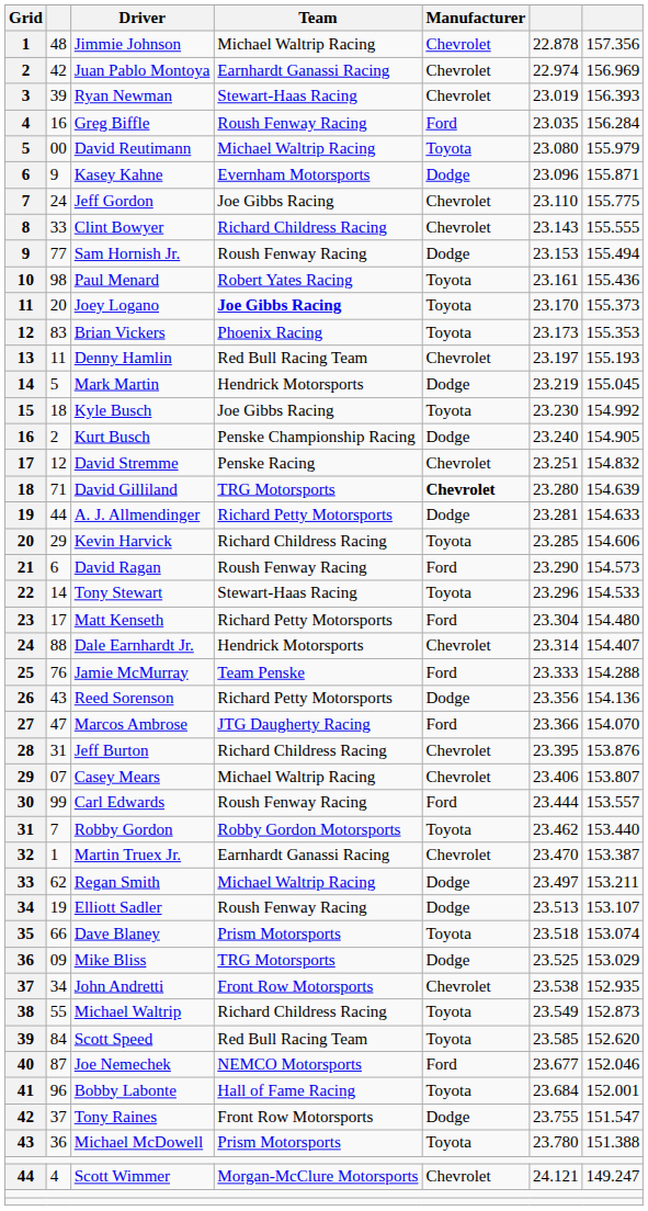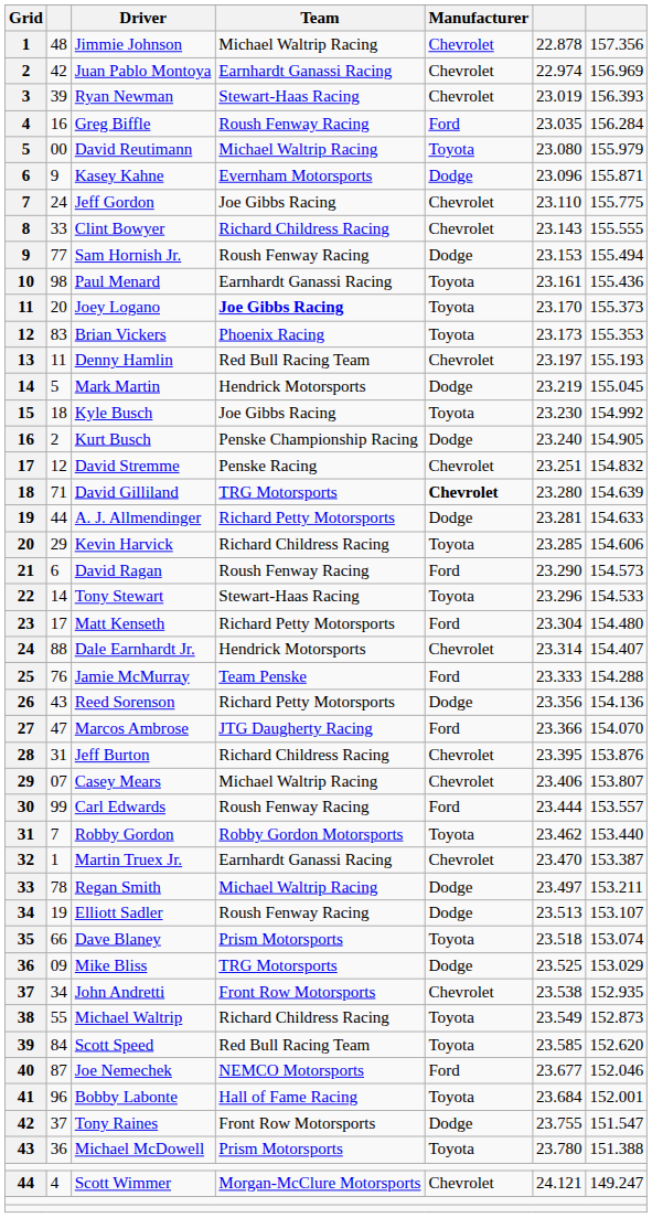 <table class="wikitable">
 <tr>
 </tr>
 <tr>
 <th scope="col">Grid</th>
 <th scope="col"></th>
 <th scope="col">Driver</th>
 <th scope="col">Team</th>
 <th scope="col">Manufacturer</th>
 <th scope="col"></th>
 <th scope="col"></th>
 </tr>
 <tr>
 <th scope="row">1</th>
 <td>48</td>
 <td><a href='#'>Jimmie Johnson</a></td>
 <td>Michael Waltrip Racing</td>
 <td><a href='#'>Chevrolet</a></td>
 <td>22.878</td>
 <td>157.356</td>
 </tr>
 <tr>
 <th scope="row">2</th>
 <td>42</td>
 <td><a href='#'>Juan Pablo Montoya</a></td>
 <td><a href='#'>Earnhardt Ganassi Racing</a></td>
 <td>Chevrolet</td>
 <td>22.974</td>
 <td>156.969</td>
 </tr>
 <tr>
 <th scope="row">3</th>
 <td>39</td>
 <td><a href='#'>Ryan Newman</a></td>
 <td><a href='#'>Stewart-Haas Racing</a></td>
 <td>Chevrolet</td>
 <td>23.019</td>
 <td>156.393</td>
 </tr>
 <tr>
 <th scope="row">4</th>
 <td>16</td>
 <td><a href='#'>Greg Biffle</a></td>
 <td><a href='#'>Roush Fenway Racing</a></td>
 <td><a href='#'>Ford</a></td>
 <td>23.035</td>
 <td>156.284</td>
 </tr>
 <tr>
 <th scope="row">5</th>
 <td>00</td>
 <td><a href='#'>David Reutimann</a></td>
 <td><a href='#'>Michael Waltrip Racing</a></td>
 <td><a href='#'>Toyota</a></td>
 <td>23.080</td>
 <td>155.979</td>
 </tr>
 <tr>
 <th scope="row">6</th>
 <td>9</td>
 <td><a href='#'>Kasey Kahne</a></td>
 <td><a href='#'>Evernham Motorsports</a></td>
 <td><a href='#'>Dodge</a></td>
 <td>23.096</td>
 <td>155.871</td>
 </tr>
 <tr>
 <th scope="row">7</th>
 <td>24</td>
 <td><a href='#'>Jeff Gordon</a></td>
 <td>Joe Gibbs Racing</td>
 <td>Chevrolet</td>
 <td>23.110</td>
 <td>155.775</td>
 </tr>
 <tr>
 <th scope="row">8</th>
 <td>33</td>
 <td><a href='#'>Clint Bowyer</a></td>
 <td><a href='#'>Richard Childress Racing</a></td>
 <td>Chevrolet</td>
 <td>23.143</td>
 <td>155.555</td>
 </tr>
 <tr>
 <th scope="row">9</th>
 <td>77</td>
 <td><a href='#'>Sam Hornish Jr.</a></td>
 <td>Roush Fenway Racing</td>
 <td>Dodge</td>
 <td>23.153</td>
 <td>155.494</td>
 </tr>
 <tr>
 <th scope="row">10</th>
 <td>98</td>
 <td><a href='#'>Paul Menard</a></td>
-<td><a href='#'>Robert Yates Racing</a></td>
+<td>Earnhardt Ganassi Racing</td>
 <td>Toyota</td>
 <td>23.161</td>
 <td>155.436</td>
 </tr>
 <tr>
 <th scope="row">11</th>
 <td>20</td>
 <td><a href='#'>Joey Logano</a></td>
 <td><strong><a href='#'>Joe Gibbs Racing</a></strong></td>
 <td>Toyota</td>
 <td>23.170</td>
 <td>155.373</td>
 </tr>
 <tr>
 <th scope="row">12</th>
 <td>83</td>
 <td><a href='#'>Brian Vickers</a></td>
 <td><a href='#'>Phoenix Racing</a></td>
 <td>Toyota</td>
 <td>23.173</td>
 <td>155.353</td>
 </tr>
 <tr>
 <th scope="row">13</th>
 <td>11</td>
 <td><a href='#'>Denny Hamlin</a></td>
 <td>Red Bull Racing Team</td>
 <td>Chevrolet</td>
 <td>23.197</td>
 <td>155.193</td>
 </tr>
 <tr>
 <th scope="row">14</th>
 <td>5</td>
 <td><a href='#'>Mark Martin</a></td>
 <td>Hendrick Motorsports</td>
 <td>Dodge</td>
 <td>23.219</td>
 <td>155.045</td>
 </tr>
 <tr>
 <th scope="row">15</th>
 <td>18</td>
 <td><a href='#'>Kyle Busch</a></td>
 <td>Joe Gibbs Racing</td>
 <td>Toyota</td>
 <td>23.230</td>
 <td>154.992</td>
 </tr>
 <tr>
 <th scope="row">16</th>
 <td>2</td>
 <td><a href='#'>Kurt Busch</a></td>
 <td>Penske Championship Racing</td>
 <td>Dodge</td>
 <td>23.240</td>
 <td>154.905</td>
 </tr>
 <tr>
 <th scope="row">17</th>
 <td>12</td>
 <td><a href='#'>David Stremme</a></td>
 <td>Penske Racing</td>
 <td>Chevrolet</td>
 <td>23.251</td>
 <td>154.832</td>
 </tr>
 <tr>
 <th scope="row">18</th>
 <td>71</td>
 <td><a href='#'>David Gilliland</a></td>
 <td><a href='#'>TRG Motorsports</a></td>
 <td><strong>Chevrolet</strong></td>
 <td>23.280</td>
 <td>154.639</td>
 </tr>
 <tr>
 <th scope="row">19</th>
 <td>44</td>
 <td><a href='#'>A. J. Allmendinger</a></td>
 <td><a href='#'>Richard Petty Motorsports</a></td>
 <td>Dodge</td>
 <td>23.281</td>
 <td>154.633</td>
 </tr>
 <tr>
 <th scope="row">20</th>
 <td>29</td>
 <td><a href='#'>Kevin Harvick</a></td>
 <td>Richard Childress Racing</td>
 <td>Toyota</td>
 <td>23.285</td>
 <td>154.606</td>
 </tr>
 <tr>
 <th scope="row">21</th>
 <td>6</td>
 <td><a href='#'>David Ragan</a></td>
 <td>Roush Fenway Racing</td>
 <td>Ford</td>
 <td>23.290</td>
 <td>154.573</td>
 </tr>
 <tr>
 <th scope="row">22</th>
 <td>14</td>
 <td><a href='#'>Tony Stewart</a></td>
 <td>Stewart-Haas Racing</td>
 <td>Toyota</td>
 <td>23.296</td>
 <td>154.533</td>
 </tr>
 <tr>
 <th scope="row">23</th>
 <td>17</td>
 <td><a href='#'>Matt Kenseth</a></td>
 <td>Richard Petty Motorsports</td>
 <td>Ford</td>
 <td>23.304</td>
 <td>154.480</td>
 </tr>
 <tr>
 <th scope="row">24</th>
 <td>88</td>
 <td><a href='#'>Dale Earnhardt Jr.</a></td>
 <td>Hendrick Motorsports</td>
 <td>Chevrolet</td>
 <td>23.314</td>
 <td>154.407</td>
 </tr>
 <tr>
 <th scope="row">25</th>
 <td>76</td>
 <td><a href='#'>Jamie McMurray</a></td>
 <td><a href='#'>Team Penske</a></td>
 <td>Ford</td>
 <td>23.333</td>
 <td>154.288</td>
 </tr>
 <tr>
 <th scope="row">26</th>
 <td>43</td>
 <td><a href='#'>Reed Sorenson</a></td>
 <td>Richard Petty Motorsports</td>
 <td>Dodge</td>
 <td>23.356</td>
 <td>154.136</td>
 </tr>
 <tr>
 <th scope="row">27</th>
 <td>47</td>
 <td><a href='#'>Marcos Ambrose</a></td>
 <td><a href='#'>JTG Daugherty Racing</a></td>
 <td>Ford</td>
 <td>23.366</td>
 <td>154.070</td>
 </tr>
 <tr>
 <th scope="row">28</th>
 <td>31</td>
 <td><a href='#'>Jeff Burton</a></td>
 <td>Richard Childress Racing</td>
 <td>Chevrolet</td>
 <td>23.395</td>
 <td>153.876</td>
 </tr>
 <tr>
 <th scope="row">29</th>
 <td>07</td>
 <td><a href='#'>Casey Mears</a></td>
 <td>Michael Waltrip Racing</td>
 <td>Chevrolet</td>
 <td>23.406</td>
 <td>153.807</td>
 </tr>
 <tr>
 <th scope="row">30</th>
 <td>99</td>
 <td><a href='#'>Carl Edwards</a></td>
 <td>Roush Fenway Racing</td>
 <td>Ford</td>
 <td>23.444</td>
 <td>153.557</td>
 </tr>
 <tr>
 <th scope="row">31</th>
 <td>7</td>
 <td><a href='#'>Robby Gordon</a></td>
 <td><a href='#'>Robby Gordon Motorsports</a></td>
 <td>Toyota</td>
 <td>23.462</td>
 <td>153.440</td>
 </tr>
 <tr>
 <th scope="row">32</th>
 <td>1</td>
 <td><a href='#'>Martin Truex Jr.</a></td>
 <td>Earnhardt Ganassi Racing</td>
 <td>Chevrolet</td>
 <td>23.470</td>
 <td>153.387</td>
 </tr>
 <tr>
 <th scope="row">33</th>
-<td>62</td>
+<td>78</td>
 <td><a href='#'>Regan Smith</a></td>
 <td><a href='#'>Michael Waltrip Racing</a></td>
 <td>Dodge</td>
 <td>23.497</td>
 <td>153.211</td>
 </tr>
 <tr>
 <th scope="row">34</th>
 <td>19</td>
 <td><a href='#'>Elliott Sadler</a></td>
 <td>Roush Fenway Racing</td>
 <td>Dodge</td>
 <td>23.513</td>
 <td>153.107</td>
 </tr>
 <tr>
 <th scope="row">35</th>
 <td>66</td>
 <td><a href='#'>Dave Blaney</a></td>
 <td><a href='#'>Prism Motorsports</a></td>
 <td>Toyota</td>
 <td>23.518</td>
 <td>153.074</td>
 </tr>
 <tr>
 <th scope="row">36</th>
 <td>09</td>
 <td><a href='#'>Mike Bliss</a></td>
 <td><a href='#'>TRG Motorsports</a></td>
 <td>Dodge</td>
 <td>23.525</td>
 <td>153.029</td>
 </tr>
 <tr>
 <th scope="row">37</th>
 <td>34</td>
 <td><a href='#'>John Andretti</a></td>
 <td><a href='#'>Front Row Motorsports</a></td>
 <td>Chevrolet</td>
 <td>23.538</td>
 <td>152.935</td>
 </tr>
 <tr>
 <th scope="row">38</th>
 <td>55</td>
 <td><a href='#'>Michael Waltrip</a></td>
 <td>Richard Childress Racing</td>
 <td>Toyota</td>
 <td>23.549</td>
 <td>152.873</td>
 </tr>
 <tr>
 <th scope="row">39</th>
 <td>84</td>
 <td><a href='#'>Scott Speed</a></td>
 <td>Red Bull Racing Team</td>
 <td>Toyota</td>
 <td>23.585</td>
 <td>152.620</td>
 </tr>
 <tr>
 <th scope="row">40</th>
 <td>87</td>
 <td><a href='#'>Joe Nemechek</a></td>
 <td><a href='#'>NEMCO Motorsports</a></td>
 <td>Ford</td>
 <td>23.677</td>
 <td>152.046</td>
 </tr>
 <tr>
 <th scope="row">41</th>
 <td>96</td>
 <td><a href='#'>Bobby Labonte</a></td>
 <td><a href='#'>Hall of Fame Racing</a></td>
 <td>Toyota</td>
 <td>23.684</td>
 <td>152.001</td>
 </tr>
 <tr>
 <th scope="row">42</th>
 <td>37</td>
 <td><a href='#'>Tony Raines</a></td>
 <td>Front Row Motorsports</td>
 <td>Dodge</td>
 <td>23.755</td>
 <td>151.547</td>
 </tr>
 <tr>
 <th scope="row">43</th>
 <td>36</td>
 <td><a href='#'>Michael McDowell</a></td>
 <td><a href='#'>Prism Motorsports</a></td>
 <td>Toyota</td>
 <td>23.780</td>
 <td>151.388</td>
 </tr>
 <tr>
 <td colspan="8"></td>
 </tr>
 <tr>
 <th scope="row">44</th>
 <td>4</td>
 <td><a href='#'>Scott Wimmer</a></td>
 <td><a href='#'>Morgan-McClure Motorsports</a></td>
 <td>Chevrolet</td>
 <td>24.121</td>
 <td>149.247</td>
 </tr>
 <tr>
 <td colspan="8"></td>
 </tr>
 <tr>
 <td colspan="7"></td>
 </tr>
 </table>
